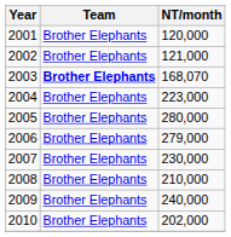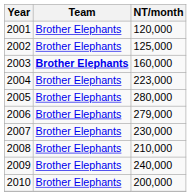 <table class="wikitable">
 <tr>
 <th>Year</th>
 <th>Team</th>
 <th>NT/month</th>
 </tr>
 <tr>
 <td>2001</td>
 <td><a href='#'>Brother Elephants</a></td>
 <td>120,000</td>
 </tr>
 <tr>
 <td>2002</td>
 <td><a href='#'>Brother Elephants</a></td>
-<td>121,000</td>
+<td>125,000</td>
 </tr>
 <tr>
 <td>2003</td>
 <td><strong><a href='#'>Brother Elephants</a></strong></td>
-<td>168,070</td>
+<td>160,000</td>
 </tr>
 <tr>
 <td>2004</td>
 <td><a href='#'>Brother Elephants</a></td>
 <td>223,000</td>
 </tr>
 <tr>
 <td>2005</td>
 <td><a href='#'>Brother Elephants</a></td>
 <td>280,000</td>
 </tr>
 <tr>
 <td>2006</td>
 <td><a href='#'>Brother Elephants</a></td>
 <td>279,000</td>
 </tr>
 <tr>
 <td>2007</td>
 <td><a href='#'>Brother Elephants</a></td>
 <td>230,000</td>
 </tr>
 <tr>
 <td>2008</td>
 <td><a href='#'>Brother Elephants</a></td>
 <td>210,000</td>
 </tr>
 <tr>
 <td>2009</td>
 <td><a href='#'>Brother Elephants</a></td>
 <td>240,000</td>
 </tr>
 <tr>
 <td>2010</td>
 <td><a href='#'>Brother Elephants</a></td>
-<td>202,000</td>
+<td>200,000</td>
 </tr>
 <tr>
 </tr>
 </table>
